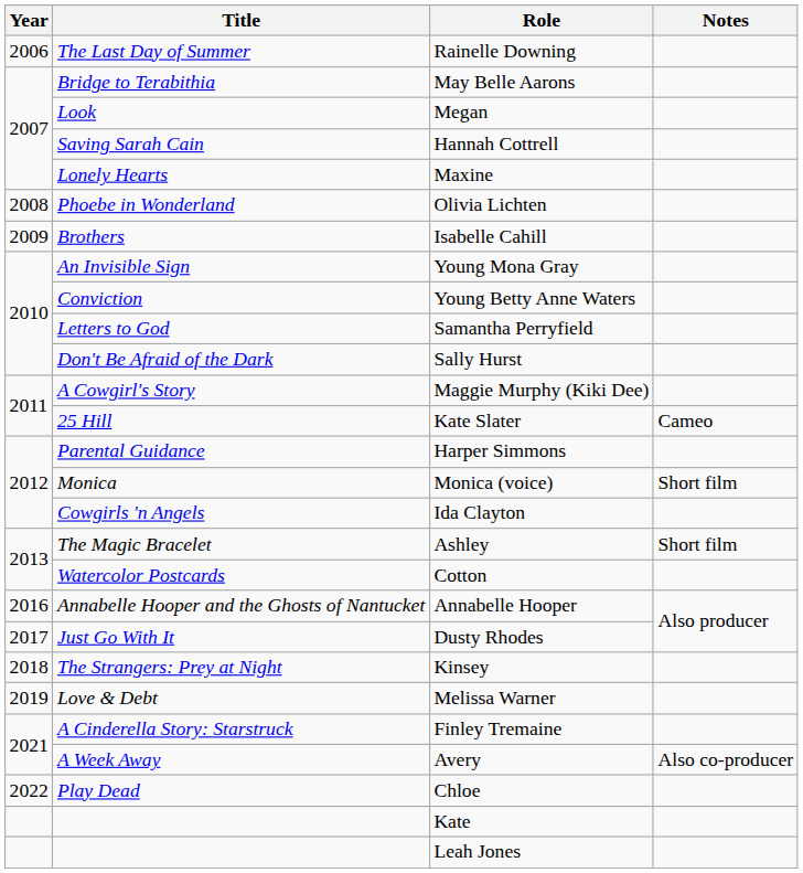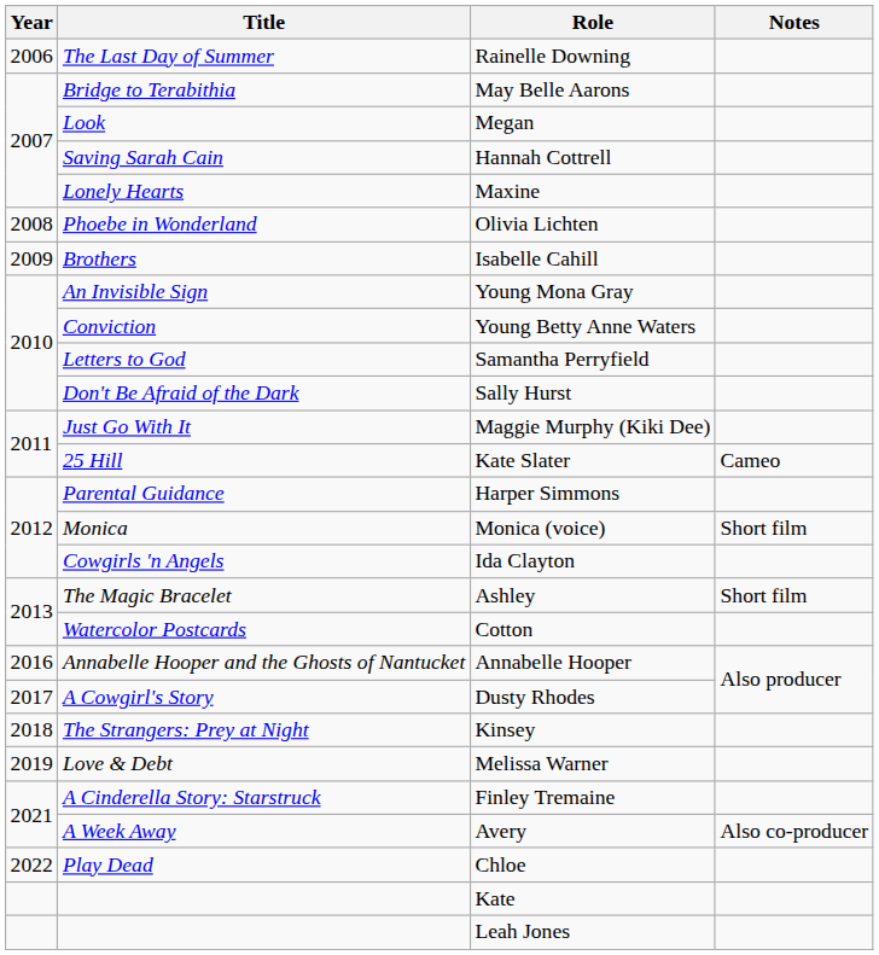 <table class="wikitable sortable">
 <tr>
 <th>Year</th>
 <th>Title</th>
 <th>Role</th>
 <th class="unsortable">Notes</th>
 </tr>
 <tr>
 <td>2006</td>
 <td><em><a href='#'>The Last Day of Summer</a></em></td>
 <td>Rainelle Downing</td>
 <td></td>
 </tr>
 <tr>
 <td rowspan=4>2007</td>
 <td><em><a href='#'>Bridge to Terabithia</a></em></td>
 <td>May Belle Aarons</td>
 <td></td>
 </tr>
 <tr>
 <td><em><a href='#'>Look</a></em></td>
 <td>Megan</td>
 <td></td>
 </tr>
 <tr>
 <td><em><a href='#'>Saving Sarah Cain</a></em></td>
 <td>Hannah Cottrell</td>
 <td></td>
 </tr>
 <tr>
 <td><em><a href='#'>Lonely Hearts</a></em></td>
 <td>Maxine</td>
 <td></td>
 </tr>
 <tr>
 <td>2008</td>
 <td><em><a href='#'>Phoebe in Wonderland</a></em></td>
 <td>Olivia Lichten</td>
 <td></td>
 </tr>
 <tr>
 <td>2009</td>
 <td><em><a href='#'>Brothers</a></em></td>
 <td>Isabelle Cahill</td>
 <td></td>
 </tr>
 <tr>
 <td rowspan=4>2010</td>
 <td><em><a href='#'>An Invisible Sign</a></em></td>
 <td>Young Mona Gray</td>
 <td></td>
 </tr>
 <tr>
 <td><em><a href='#'>Conviction</a></em></td>
 <td>Young Betty Anne Waters</td>
 <td></td>
 </tr>
 <tr>
 <td><em><a href='#'>Letters to God</a></em></td>
 <td>Samantha Perryfield</td>
 <td></td>
 </tr>
 <tr>
 <td><em><a href='#'>Don't Be Afraid of the Dark</a></em></td>
 <td>Sally Hurst</td>
 <td></td>
 </tr>
 <tr>
 <td rowspan=2>2011</td>
-<td><em><a href='#'>A Cowgirl's Story</a></em></td>
+<td><em><a href='#'>Just Go With It</a></em></td>
 <td>Maggie Murphy (Kiki Dee)</td>
 <td></td>
 </tr>
 <tr>
 <td><em><a href='#'>25 Hill</a></em></td>
 <td>Kate Slater</td>
 <td>Cameo</td>
 </tr>
 <tr>
 <td rowspan=3>2012</td>
 <td><em><a href='#'>Parental Guidance</a></em></td>
 <td>Harper Simmons</td>
 <td></td>
 </tr>
 <tr>
 <td><em>Monica</em></td>
 <td>Monica (voice)</td>
 <td>Short film</td>
 </tr>
 <tr>
 <td><em><a href='#'>Cowgirls 'n Angels</a></em></td>
 <td>Ida Clayton</td>
 <td></td>
 </tr>
 <tr>
 <td rowspan="2">2013</td>
 <td><em>The Magic Bracelet</em></td>
 <td>Ashley</td>
 <td>Short film</td>
 </tr>
 <tr>
 <td><em><a href='#'>Watercolor Postcards</a></em></td>
 <td>Cotton</td>
 <td></td>
 </tr>
 <tr>
 <td>2016</td>
 <td><em>Annabelle Hooper and the Ghosts of Nantucket</em></td>
 <td>Annabelle Hooper</td>
 <td rowspan="2">Also producer</td>
 </tr>
 <tr>
 <td>2017</td>
-<td><em><a href='#'>Just Go With It</a></em></td>
+<td><em><a href='#'>A Cowgirl's Story</a></em></td>
 <td>Dusty Rhodes</td>
 </tr>
 <tr>
 <td>2018</td>
 <td><em><a href='#'>The Strangers: Prey at Night</a></em></td>
 <td>Kinsey</td>
 <td></td>
 </tr>
 <tr>
 <td>2019</td>
 <td><em>Love & Debt</em></td>
 <td>Melissa Warner</td>
 <td></td>
 </tr>
 <tr>
 <td rowspan="2">2021</td>
 <td><em><a href='#'>A Cinderella Story: Starstruck</a></em></td>
 <td>Finley Tremaine</td>
 <td></td>
 </tr>
 <tr>
 <td><em><a href='#'>A Week Away</a></em></td>
 <td>Avery</td>
 <td>Also co-producer</td>
 </tr>
 <tr>
 <td>2022</td>
 <td><em><a href='#'>Play Dead</a></em></td>
 <td>Chloe</td>
 <td></td>
 </tr>
 <tr>
 <td></td>
 <td></td>
 <td>Kate</td>
 <td></td>
 </tr>
 <tr>
 <td></td>
 <td></td>
 <td>Leah Jones</td>
 <td></td>
 </tr>
 <tr>
 </tr>
 </table>
